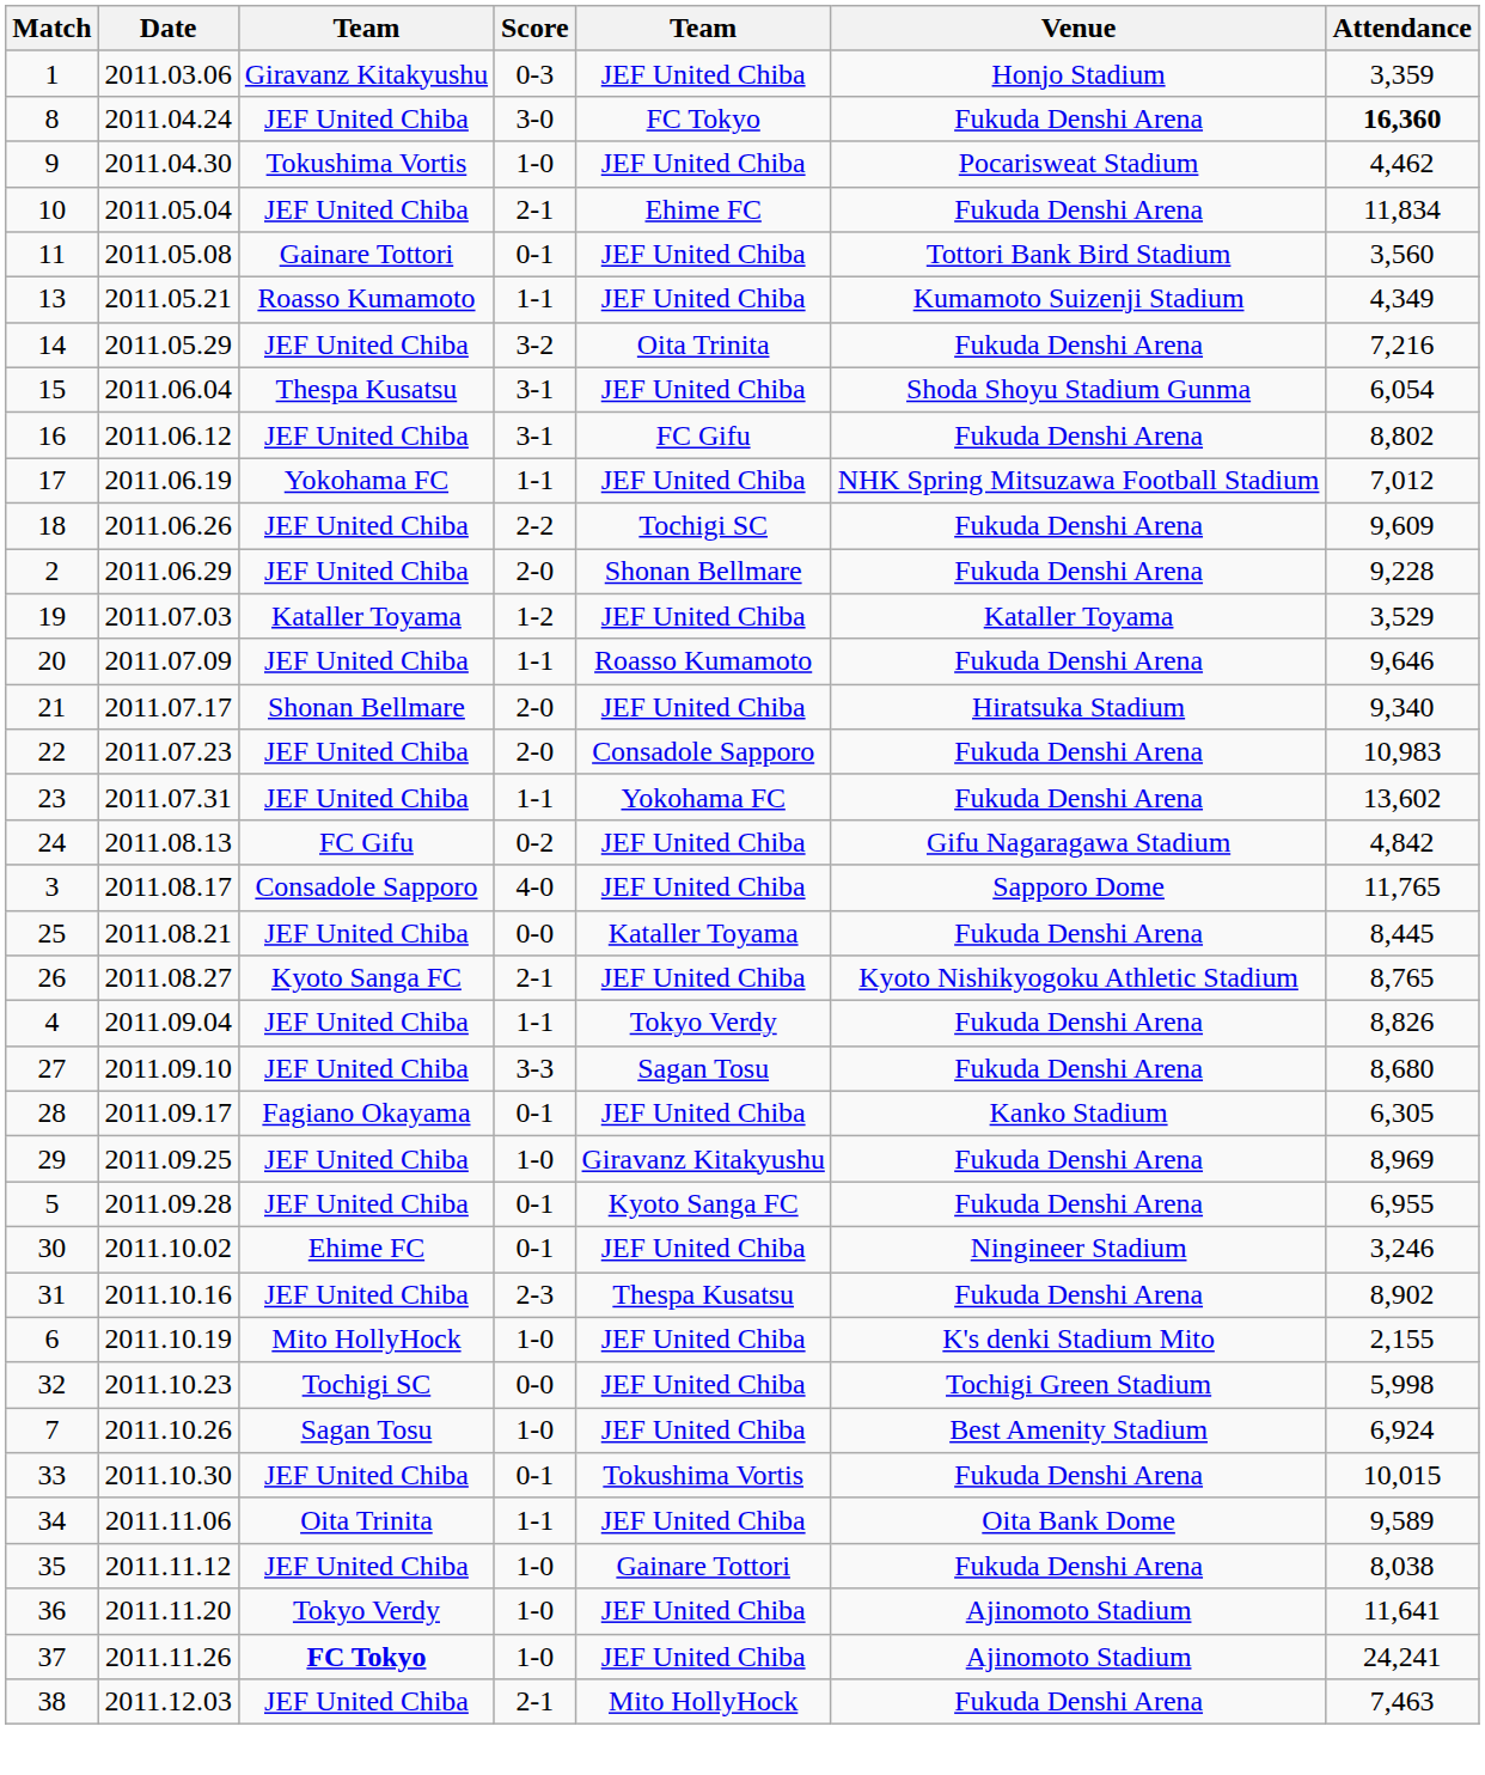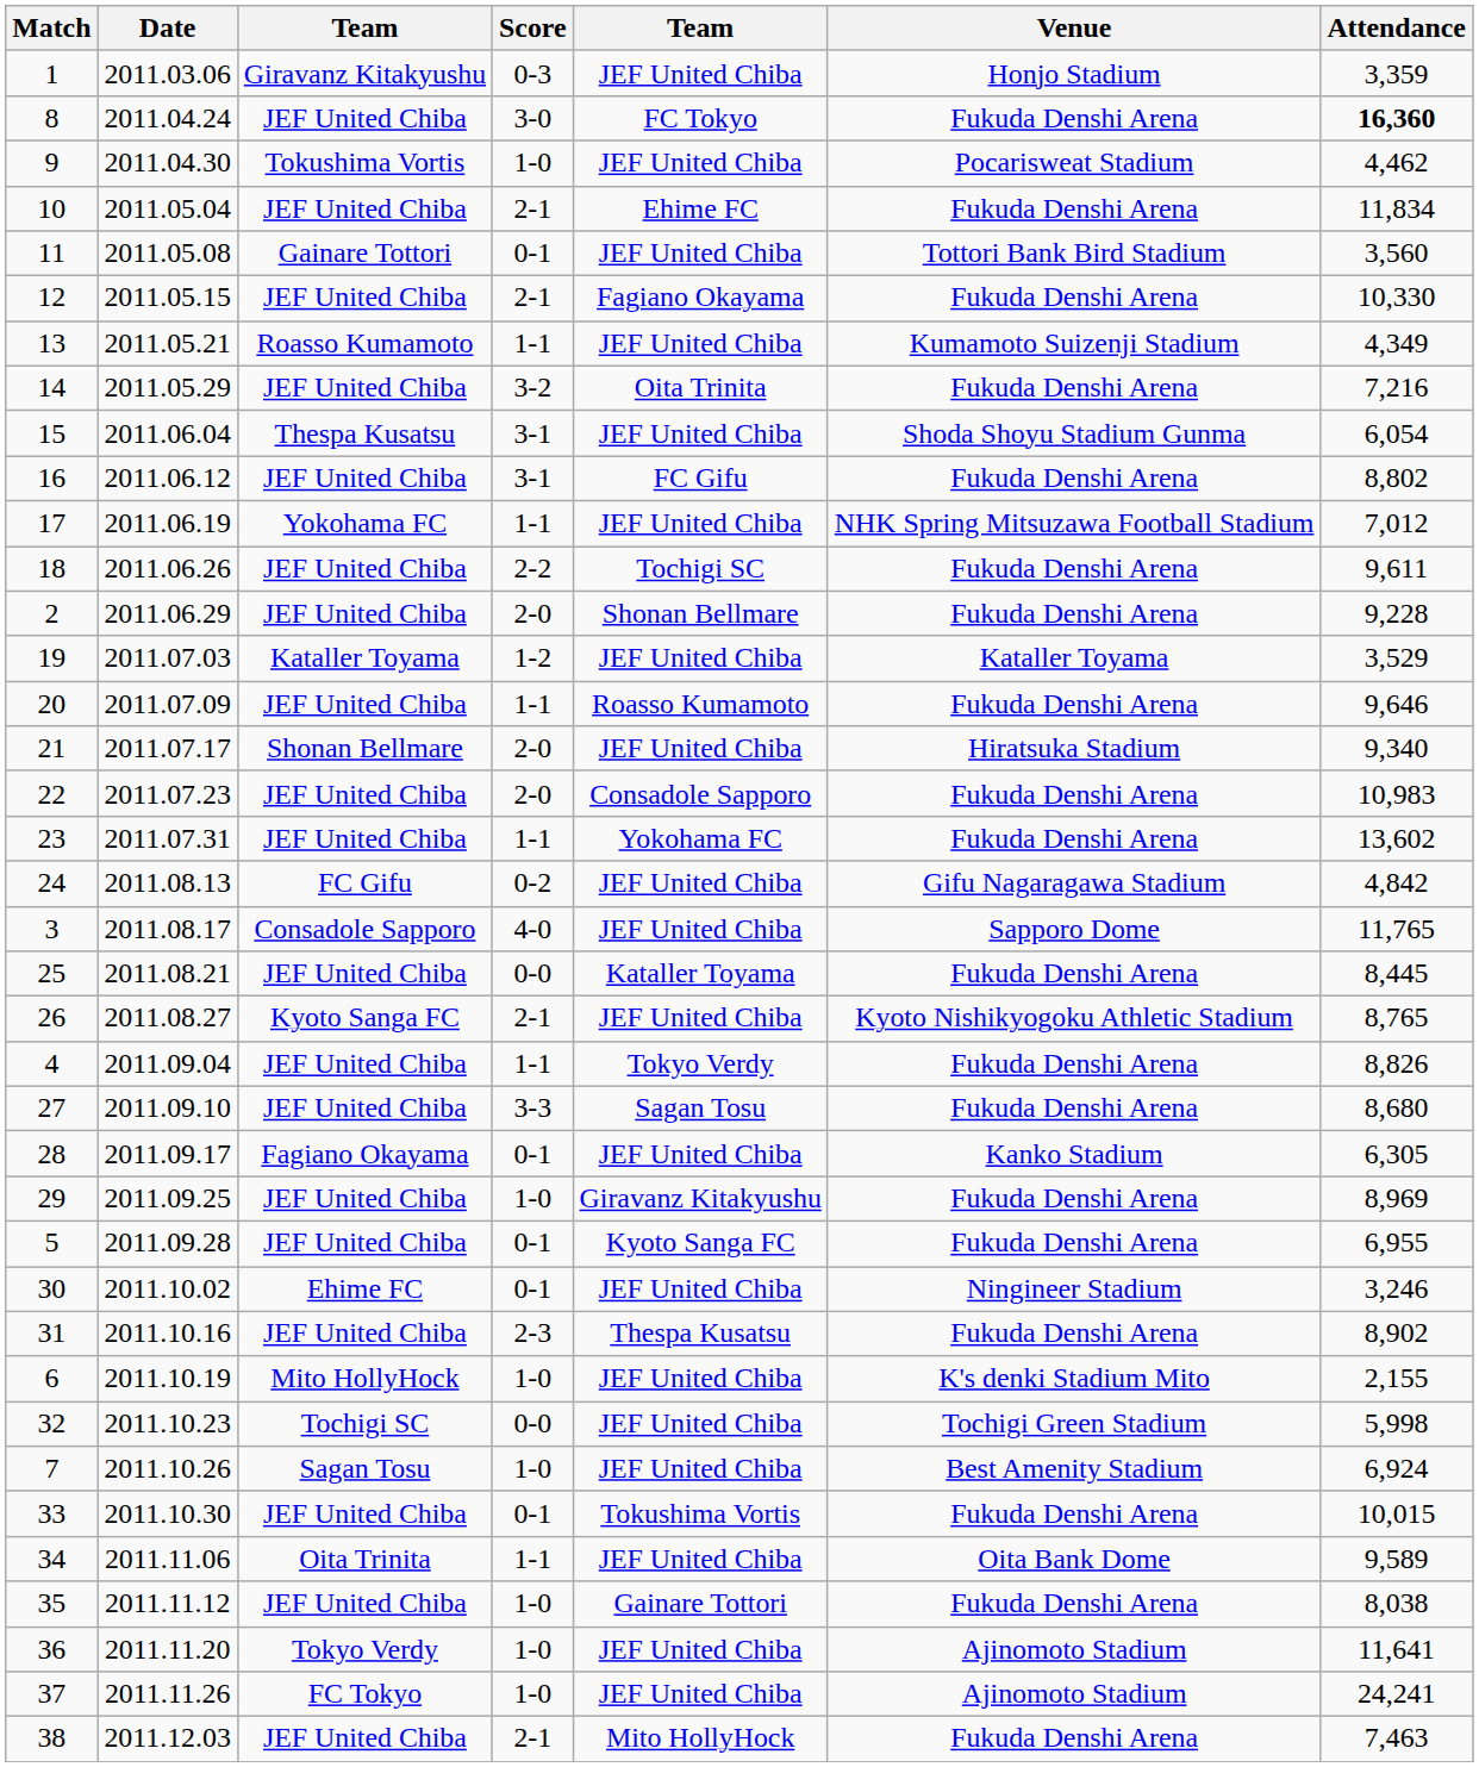 <table class="wikitable" style="text-align:center;">
 <tr>
 <th>Match</th>
 <th>Date</th>
 <th>Team</th>
 <th>Score</th>
 <th>Team</th>
 <th>Venue</th>
 <th>Attendance</th>
 </tr>
 <tr>
 <td>1</td>
 <td>2011.03.06</td>
 <td><a href='#'>Giravanz Kitakyushu</a></td>
 <td>0-3</td>
 <td><a href='#'>JEF United Chiba</a></td>
 <td><a href='#'>Honjo Stadium</a></td>
 <td>3,359</td>
 </tr>
 <tr>
 <td>8</td>
 <td>2011.04.24</td>
 <td><a href='#'>JEF United Chiba</a></td>
 <td>3-0</td>
 <td><a href='#'>FC Tokyo</a></td>
 <td><a href='#'>Fukuda Denshi Arena</a></td>
 <td><strong>16,360</strong></td>
 </tr>
 <tr>
 <td>9</td>
 <td>2011.04.30</td>
 <td><a href='#'>Tokushima Vortis</a></td>
 <td>1-0</td>
 <td><a href='#'>JEF United Chiba</a></td>
 <td><a href='#'>Pocarisweat Stadium</a></td>
 <td>4,462</td>
 </tr>
 <tr>
 <td>10</td>
 <td>2011.05.04</td>
 <td><a href='#'>JEF United Chiba</a></td>
 <td>2-1</td>
 <td><a href='#'>Ehime FC</a></td>
 <td><a href='#'>Fukuda Denshi Arena</a></td>
 <td>11,834</td>
 </tr>
 <tr>
 <td>11</td>
 <td>2011.05.08</td>
 <td><a href='#'>Gainare Tottori</a></td>
 <td>0-1</td>
 <td><a href='#'>JEF United Chiba</a></td>
 <td><a href='#'>Tottori Bank Bird Stadium</a></td>
 <td>3,560</td>
 </tr>
 <tr>
+<td>12</td>
+<td>2011.05.15</td>
+<td><a href='#'>JEF United Chiba</a></td>
+<td>2-1</td>
+<td><a href='#'>Fagiano Okayama</a></td>
+<td><a href='#'>Fukuda Denshi Arena</a></td>
+<td>10,330</td>
+</tr>
+<tr>
 <td>13</td>
 <td>2011.05.21</td>
 <td><a href='#'>Roasso Kumamoto</a></td>
 <td>1-1</td>
 <td><a href='#'>JEF United Chiba</a></td>
 <td><a href='#'>Kumamoto Suizenji Stadium</a></td>
 <td>4,349</td>
 </tr>
 <tr>
 <td>14</td>
 <td>2011.05.29</td>
 <td><a href='#'>JEF United Chiba</a></td>
 <td>3-2</td>
 <td><a href='#'>Oita Trinita</a></td>
 <td><a href='#'>Fukuda Denshi Arena</a></td>
 <td>7,216</td>
 </tr>
 <tr>
 <td>15</td>
 <td>2011.06.04</td>
 <td><a href='#'>Thespa Kusatsu</a></td>
 <td>3-1</td>
 <td><a href='#'>JEF United Chiba</a></td>
 <td><a href='#'>Shoda Shoyu Stadium Gunma</a></td>
 <td>6,054</td>
 </tr>
 <tr>
 <td>16</td>
 <td>2011.06.12</td>
 <td><a href='#'>JEF United Chiba</a></td>
 <td>3-1</td>
 <td><a href='#'>FC Gifu</a></td>
 <td><a href='#'>Fukuda Denshi Arena</a></td>
 <td>8,802</td>
 </tr>
 <tr>
 <td>17</td>
 <td>2011.06.19</td>
 <td><a href='#'>Yokohama FC</a></td>
 <td>1-1</td>
 <td><a href='#'>JEF United Chiba</a></td>
 <td><a href='#'>NHK Spring Mitsuzawa Football Stadium</a></td>
 <td>7,012</td>
 </tr>
 <tr>
 <td>18</td>
 <td>2011.06.26</td>
 <td><a href='#'>JEF United Chiba</a></td>
 <td>2-2</td>
 <td><a href='#'>Tochigi SC</a></td>
 <td><a href='#'>Fukuda Denshi Arena</a></td>
-<td>9,609</td>
+<td>9,611</td>
 </tr>
 <tr>
 <td>2</td>
 <td>2011.06.29</td>
 <td><a href='#'>JEF United Chiba</a></td>
 <td>2-0</td>
 <td><a href='#'>Shonan Bellmare</a></td>
 <td><a href='#'>Fukuda Denshi Arena</a></td>
 <td>9,228</td>
 </tr>
 <tr>
 <td>19</td>
 <td>2011.07.03</td>
 <td><a href='#'>Kataller Toyama</a></td>
 <td>1-2</td>
 <td><a href='#'>JEF United Chiba</a></td>
 <td><a href='#'>Kataller Toyama</a></td>
 <td>3,529</td>
 </tr>
 <tr>
 <td>20</td>
 <td>2011.07.09</td>
 <td><a href='#'>JEF United Chiba</a></td>
 <td>1-1</td>
 <td><a href='#'>Roasso Kumamoto</a></td>
 <td><a href='#'>Fukuda Denshi Arena</a></td>
 <td>9,646</td>
 </tr>
 <tr>
 <td>21</td>
 <td>2011.07.17</td>
 <td><a href='#'>Shonan Bellmare</a></td>
 <td>2-0</td>
 <td><a href='#'>JEF United Chiba</a></td>
 <td><a href='#'>Hiratsuka Stadium</a></td>
 <td>9,340</td>
 </tr>
 <tr>
 <td>22</td>
 <td>2011.07.23</td>
 <td><a href='#'>JEF United Chiba</a></td>
 <td>2-0</td>
 <td><a href='#'>Consadole Sapporo</a></td>
 <td><a href='#'>Fukuda Denshi Arena</a></td>
 <td>10,983</td>
 </tr>
 <tr>
 <td>23</td>
 <td>2011.07.31</td>
 <td><a href='#'>JEF United Chiba</a></td>
 <td>1-1</td>
 <td><a href='#'>Yokohama FC</a></td>
 <td><a href='#'>Fukuda Denshi Arena</a></td>
 <td>13,602</td>
 </tr>
 <tr>
 <td>24</td>
 <td>2011.08.13</td>
 <td><a href='#'>FC Gifu</a></td>
 <td>0-2</td>
 <td><a href='#'>JEF United Chiba</a></td>
 <td><a href='#'>Gifu Nagaragawa Stadium</a></td>
 <td>4,842</td>
 </tr>
 <tr>
 <td>3</td>
 <td>2011.08.17</td>
 <td><a href='#'>Consadole Sapporo</a></td>
 <td>4-0</td>
 <td><a href='#'>JEF United Chiba</a></td>
 <td><a href='#'>Sapporo Dome</a></td>
 <td>11,765</td>
 </tr>
 <tr>
 <td>25</td>
 <td>2011.08.21</td>
 <td><a href='#'>JEF United Chiba</a></td>
 <td>0-0</td>
 <td><a href='#'>Kataller Toyama</a></td>
 <td><a href='#'>Fukuda Denshi Arena</a></td>
 <td>8,445</td>
 </tr>
 <tr>
 <td>26</td>
 <td>2011.08.27</td>
 <td><a href='#'>Kyoto Sanga FC</a></td>
 <td>2-1</td>
 <td><a href='#'>JEF United Chiba</a></td>
 <td><a href='#'>Kyoto Nishikyogoku Athletic Stadium</a></td>
 <td>8,765</td>
 </tr>
 <tr>
 <td>4</td>
 <td>2011.09.04</td>
 <td><a href='#'>JEF United Chiba</a></td>
 <td>1-1</td>
 <td><a href='#'>Tokyo Verdy</a></td>
 <td><a href='#'>Fukuda Denshi Arena</a></td>
 <td>8,826</td>
 </tr>
 <tr>
 <td>27</td>
 <td>2011.09.10</td>
 <td><a href='#'>JEF United Chiba</a></td>
 <td>3-3</td>
 <td><a href='#'>Sagan Tosu</a></td>
 <td><a href='#'>Fukuda Denshi Arena</a></td>
 <td>8,680</td>
 </tr>
 <tr>
 <td>28</td>
 <td>2011.09.17</td>
 <td><a href='#'>Fagiano Okayama</a></td>
 <td>0-1</td>
 <td><a href='#'>JEF United Chiba</a></td>
 <td><a href='#'>Kanko Stadium</a></td>
 <td>6,305</td>
 </tr>
 <tr>
 <td>29</td>
 <td>2011.09.25</td>
 <td><a href='#'>JEF United Chiba</a></td>
 <td>1-0</td>
 <td><a href='#'>Giravanz Kitakyushu</a></td>
 <td><a href='#'>Fukuda Denshi Arena</a></td>
 <td>8,969</td>
 </tr>
 <tr>
 <td>5</td>
 <td>2011.09.28</td>
 <td><a href='#'>JEF United Chiba</a></td>
 <td>0-1</td>
 <td><a href='#'>Kyoto Sanga FC</a></td>
 <td><a href='#'>Fukuda Denshi Arena</a></td>
 <td>6,955</td>
 </tr>
 <tr>
 <td>30</td>
 <td>2011.10.02</td>
 <td><a href='#'>Ehime FC</a></td>
 <td>0-1</td>
 <td><a href='#'>JEF United Chiba</a></td>
 <td><a href='#'>Ningineer Stadium</a></td>
 <td>3,246</td>
 </tr>
 <tr>
 <td>31</td>
 <td>2011.10.16</td>
 <td><a href='#'>JEF United Chiba</a></td>
 <td>2-3</td>
 <td><a href='#'>Thespa Kusatsu</a></td>
 <td><a href='#'>Fukuda Denshi Arena</a></td>
 <td>8,902</td>
 </tr>
 <tr>
 <td>6</td>
 <td>2011.10.19</td>
 <td><a href='#'>Mito HollyHock</a></td>
 <td>1-0</td>
 <td><a href='#'>JEF United Chiba</a></td>
 <td><a href='#'>K's denki Stadium Mito</a></td>
 <td>2,155</td>
 </tr>
 <tr>
 <td>32</td>
 <td>2011.10.23</td>
 <td><a href='#'>Tochigi SC</a></td>
 <td>0-0</td>
 <td><a href='#'>JEF United Chiba</a></td>
 <td><a href='#'>Tochigi Green Stadium</a></td>
 <td>5,998</td>
 </tr>
 <tr>
 <td>7</td>
 <td>2011.10.26</td>
 <td><a href='#'>Sagan Tosu</a></td>
 <td>1-0</td>
 <td><a href='#'>JEF United Chiba</a></td>
 <td><a href='#'>Best Amenity Stadium</a></td>
 <td>6,924</td>
 </tr>
 <tr>
 <td>33</td>
 <td>2011.10.30</td>
 <td><a href='#'>JEF United Chiba</a></td>
 <td>0-1</td>
 <td><a href='#'>Tokushima Vortis</a></td>
 <td><a href='#'>Fukuda Denshi Arena</a></td>
 <td>10,015</td>
 </tr>
 <tr>
 <td>34</td>
 <td>2011.11.06</td>
 <td><a href='#'>Oita Trinita</a></td>
 <td>1-1</td>
 <td><a href='#'>JEF United Chiba</a></td>
 <td><a href='#'>Oita Bank Dome</a></td>
 <td>9,589</td>
 </tr>
 <tr>
 <td>35</td>
 <td>2011.11.12</td>
 <td><a href='#'>JEF United Chiba</a></td>
 <td>1-0</td>
 <td><a href='#'>Gainare Tottori</a></td>
 <td><a href='#'>Fukuda Denshi Arena</a></td>
 <td>8,038</td>
 </tr>
 <tr>
 <td>36</td>
 <td>2011.11.20</td>
 <td><a href='#'>Tokyo Verdy</a></td>
 <td>1-0</td>
 <td><a href='#'>JEF United Chiba</a></td>
 <td><a href='#'>Ajinomoto Stadium</a></td>
 <td>11,641</td>
 </tr>
 <tr>
 <td>37</td>
 <td>2011.11.26</td>
-<td><strong><a href='#'>FC Tokyo</a></strong></td>
+<td><a href='#'>FC Tokyo</a></td>
 <td>1-0</td>
 <td><a href='#'>JEF United Chiba</a></td>
 <td><a href='#'>Ajinomoto Stadium</a></td>
 <td>24,241</td>
 </tr>
 <tr>
 <td>38</td>
 <td>2011.12.03</td>
 <td><a href='#'>JEF United Chiba</a></td>
 <td>2-1</td>
 <td><a href='#'>Mito HollyHock</a></td>
 <td><a href='#'>Fukuda Denshi Arena</a></td>
 <td>7,463</td>
 </tr>
 </table>
